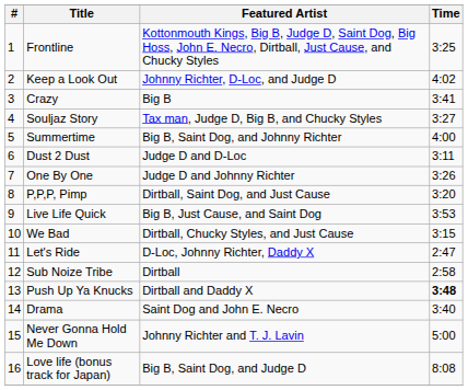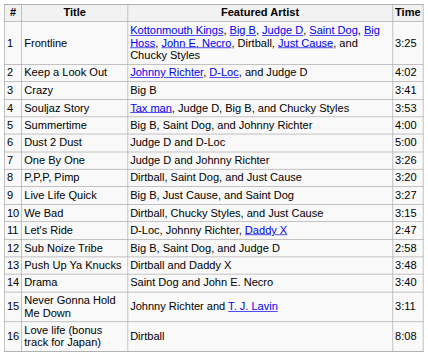 <table class="wikitable">
 <tr>
 </tr>
 <tr>
 <th align="center">#</th>
 <th align="center">Title</th>
 <th align="center">Featured Artist</th>
 <th align="center">Time</th>
 </tr>
 <tr>
 <td>1</td>
 <td>Frontline</td>
 <td><a href='#'>Kottonmouth Kings</a>, <a href='#'>Big B</a>, <a href='#'>Judge D</a>, <a href='#'>Saint Dog</a>, <a href='#'>Big Hoss</a>, <a href='#'>John E. Necro</a>, Dirtball, <a href='#'>Just Cause</a>, and Chucky Styles</td>
 <td>3:25</td>
 </tr>
 <tr>
 <td>2</td>
 <td>Keep a Look Out</td>
 <td><a href='#'>Johnny Richter</a>, <a href='#'>D-Loc</a>, and Judge D</td>
 <td>4:02</td>
 </tr>
 <tr>
 <td>3</td>
 <td>Crazy</td>
 <td>Big B</td>
 <td>3:41</td>
 </tr>
 <tr>
 <td>4</td>
 <td>Souljaz Story</td>
 <td><a href='#'>Tax man</a>, Judge D, Big B, and Chucky Styles</td>
-<td>3:27</td>
+<td>3:53</td>
 </tr>
 <tr>
 <td>5</td>
 <td>Summertime</td>
 <td>Big B, Saint Dog, and Johnny Richter</td>
 <td>4:00</td>
 </tr>
 <tr>
 <td>6</td>
 <td>Dust 2 Dust</td>
 <td>Judge D and D-Loc</td>
-<td>3:11</td>
+<td>5:00</td>
 </tr>
 <tr>
 <td>7</td>
 <td>One By One</td>
 <td>Judge D and Johnny Richter</td>
 <td>3:26</td>
 </tr>
 <tr>
 <td>8</td>
 <td>P,P,P, Pimp</td>
 <td>Dirtball, Saint Dog, and Just Cause</td>
 <td>3:20</td>
 </tr>
 <tr>
 <td>9</td>
 <td>Live Life Quick</td>
 <td>Big B, Just Cause, and Saint Dog</td>
-<td>3:53</td>
+<td>3:27</td>
 </tr>
 <tr>
 <td>10</td>
 <td>We Bad</td>
 <td>Dirtball, Chucky Styles, and Just Cause</td>
 <td>3:15</td>
 </tr>
 <tr>
 <td>11</td>
 <td>Let's Ride</td>
 <td>D-Loc, Johnny Richter, <a href='#'>Daddy X</a></td>
 <td>2:47</td>
 </tr>
 <tr>
 <td>12</td>
 <td>Sub Noize Tribe</td>
-<td>Dirtball</td>
+<td>Big B, Saint Dog, and Judge D</td>
 <td>2:58</td>
 </tr>
 <tr>
 <td>13</td>
 <td>Push Up Ya Knucks</td>
 <td>Dirtball and Daddy X</td>
-<td><strong>3:48</strong></td>
+<td>3:48</td>
 </tr>
 <tr>
 <td>14</td>
 <td>Drama</td>
 <td>Saint Dog and John E. Necro</td>
 <td>3:40</td>
 </tr>
 <tr>
 <td>15</td>
 <td>Never Gonna Hold Me Down</td>
 <td>Johnny Richter and <a href='#'>T. J. Lavin</a></td>
-<td>5:00</td>
+<td>3:11</td>
 </tr>
 <tr>
 <td>16</td>
 <td>Love life (bonus track for Japan)</td>
-<td>Big B, Saint Dog, and Judge D</td>
+<td>Dirtball</td>
 <td>8:08</td>
 </tr>
 <tr>
 </tr>
 </table>
